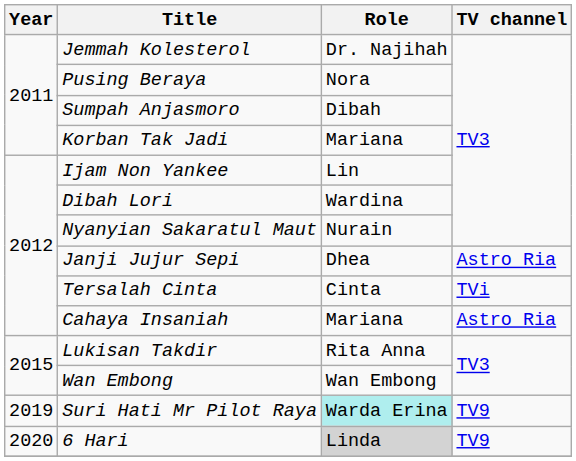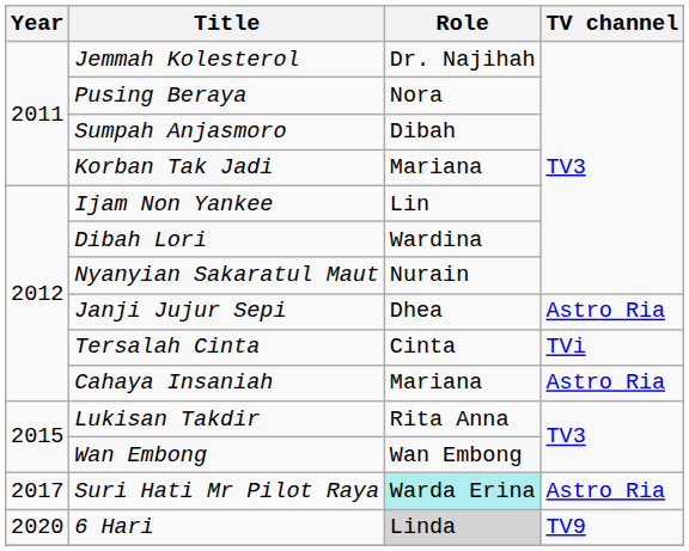 <table class="wikitable">
 <tr>
 <th>Year</th>
 <th>Title</th>
 <th>Role</th>
 <th>TV channel</th>
 </tr>
 <tr>
 <td rowspan="4">2011</td>
 <td><em>Jemmah Kolesterol</em></td>
 <td>Dr. Najihah</td>
 <td rowspan="7"><a href='#'>TV3</a></td>
 </tr>
 <tr>
 <td><em>Pusing Beraya</em></td>
 <td>Nora</td>
 </tr>
 <tr>
 <td><em>Sumpah Anjasmoro</em></td>
 <td>Dibah</td>
 </tr>
 <tr>
 <td><em>Korban Tak Jadi</em></td>
 <td>Mariana</td>
 </tr>
 <tr>
 <td rowspan="6">2012</td>
 <td><em>Ijam Non Yankee</em></td>
 <td>Lin</td>
 </tr>
 <tr>
 <td><em>Dibah Lori</em></td>
 <td>Wardina</td>
 </tr>
 <tr>
 <td><em>Nyanyian Sakaratul Maut</em></td>
 <td>Nurain</td>
 </tr>
 <tr>
 <td><em>Janji Jujur Sepi</em></td>
 <td>Dhea</td>
 <td><a href='#'>Astro Ria</a></td>
 </tr>
 <tr>
 <td><em>Tersalah Cinta</em></td>
 <td>Cinta</td>
 <td><a href='#'>TVi</a></td>
 </tr>
 <tr>
 <td><em>Cahaya Insaniah</em></td>
 <td>Mariana</td>
 <td><a href='#'>Astro Ria</a></td>
 </tr>
 <tr>
 <td rowspan="2">2015</td>
 <td><em>Lukisan Takdir</em></td>
 <td>Rita Anna</td>
 <td rowspan="2"><a href='#'>TV3</a></td>
 </tr>
 <tr>
 <td><em>Wan Embong</em></td>
 <td>Wan Embong</td>
 </tr>
 <tr>
-<td>2019</td>
+<td>2017</td>
 <td><em>Suri Hati Mr Pilot Raya </em></td>
 <td style="background: paleturquoise;">Warda Erina</td>
-<td><a href='#'>TV9</a></td>
+<td><a href='#'>Astro Ria</a></td>
 </tr>
 <tr>
 <td>2020</td>
 <td><em>6 Hari</em></td>
 <td style="background: lightgrey;">Linda</td>
 <td><a href='#'>TV9</a></td>
 </tr>
 <tr>
 </tr>
 </table>
